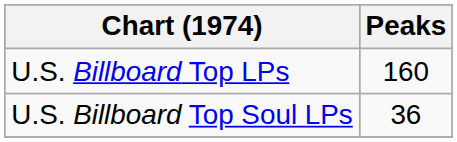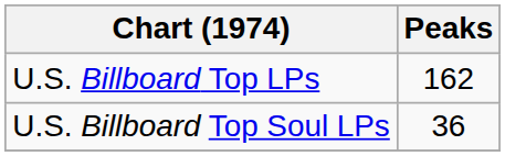 <table class="wikitable">
 <tr>
 <th>Chart (1974)</th>
 <th>Peaks<br></th>
 </tr>
 <tr>
 <td>U.S. <a href='#'><em>Billboard</em> Top LPs</a></td>
-<td align="center">160</td>
+<td align="center">162</td>
 </tr>
 <tr>
 <td>U.S. <em>Billboard</em> <a href='#'>Top Soul LPs</a></td>
 <td align="center">36</td>
 </tr>
 <tr>
 </tr>
 </table>
